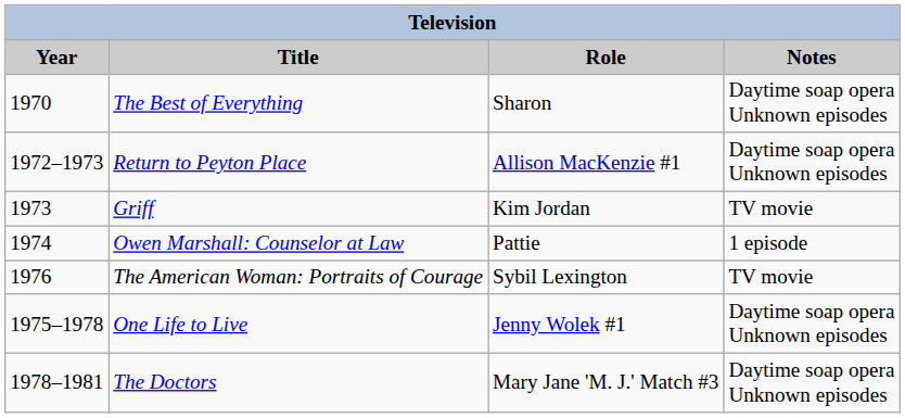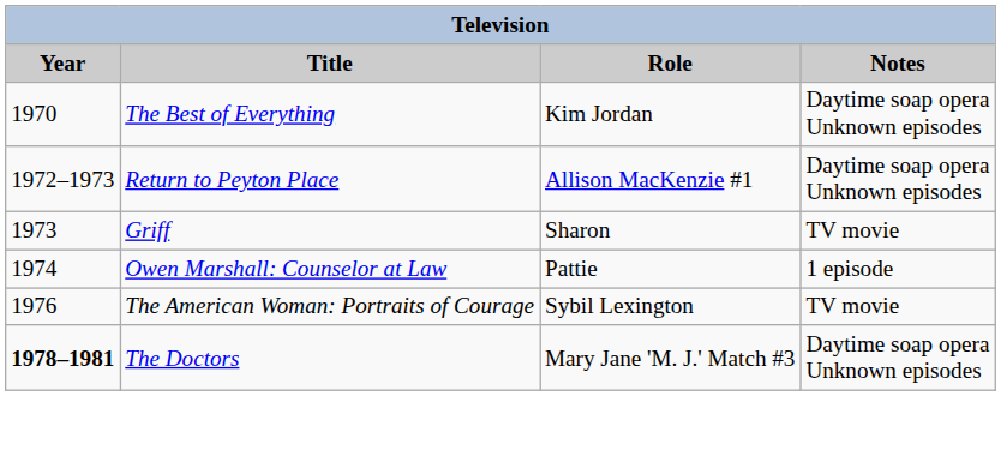 <table class="wikitable" style="font-size:90%;">
 <tr>
 <th colspan=4 style="background:#B0C4DE;">Television</th>
 </tr>
 <tr>
 <th style="background: #CCCCCC;">Year</th>
 <th style="background: #CCCCCC;">Title</th>
 <th style="background: #CCCCCC;">Role</th>
 <th style="background: #CCCCCC;">Notes</th>
 </tr>
 <tr>
 <td>1970</td>
 <td><em><a href='#'>The Best of Everything</a></em></td>
-<td>Sharon</td>
+<td>Kim Jordan</td>
 <td>Daytime soap opera<br>Unknown episodes</td>
 </tr>
 <tr>
 <td>1972–1973</td>
 <td><em><a href='#'>Return to Peyton Place</a></em></td>
 <td><a href='#'>Allison MacKenzie</a> #1</td>
 <td>Daytime soap opera<br>Unknown episodes</td>
 </tr>
 <tr>
 <td>1973</td>
 <td><em><a href='#'>Griff</a></em></td>
-<td>Kim Jordan</td>
+<td>Sharon</td>
 <td>TV movie</td>
 </tr>
 <tr>
 <td>1974</td>
 <td><em><a href='#'>Owen Marshall: Counselor at Law</a></em></td>
 <td>Pattie</td>
 <td>1 episode</td>
 </tr>
 <tr>
 <td>1976</td>
 <td><em>The American Woman: Portraits of Courage</em></td>
 <td>Sybil Lexington</td>
 <td>TV movie</td>
 </tr>
 <tr>
-<td>1975–1978</td>
-<td><em><a href='#'>One Life to Live</a></em></td>
-<td><a href='#'>Jenny Wolek</a> #1</td>
-<td>Daytime soap opera<br>Unknown episodes</td>
-</tr>
-<tr>
-<td>1978–1981</td>
+<td><strong>1978–1981</strong></td>
 <td><em><a href='#'>The Doctors</a></em></td>
 <td>Mary Jane 'M. J.' Match #3</td>
 <td>Daytime soap opera<br>Unknown episodes</td>
 </tr>
 </table>
